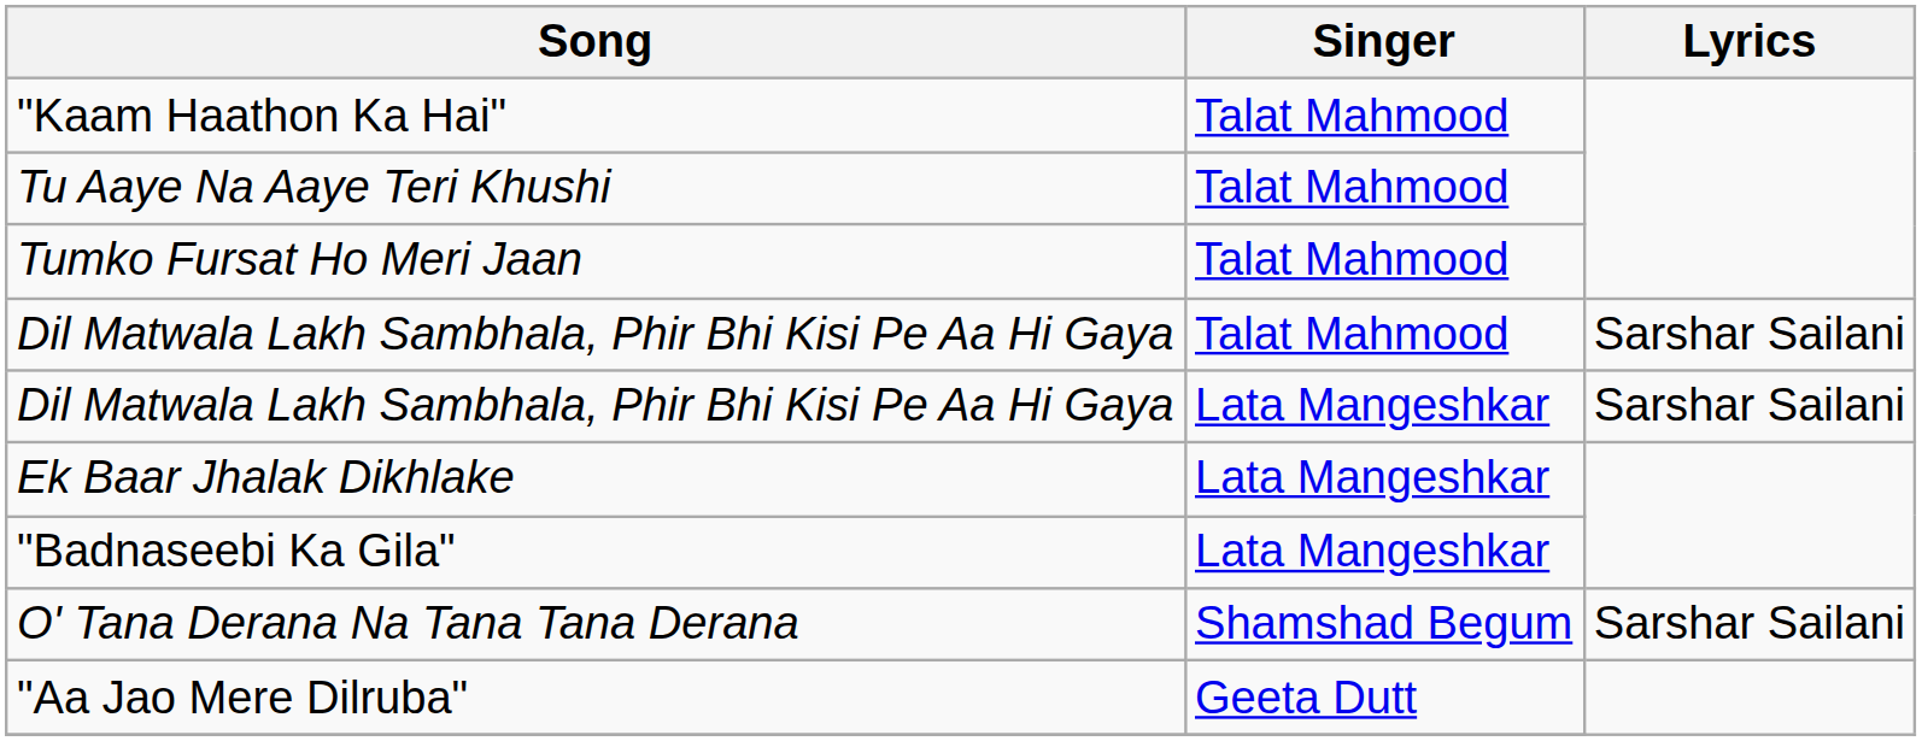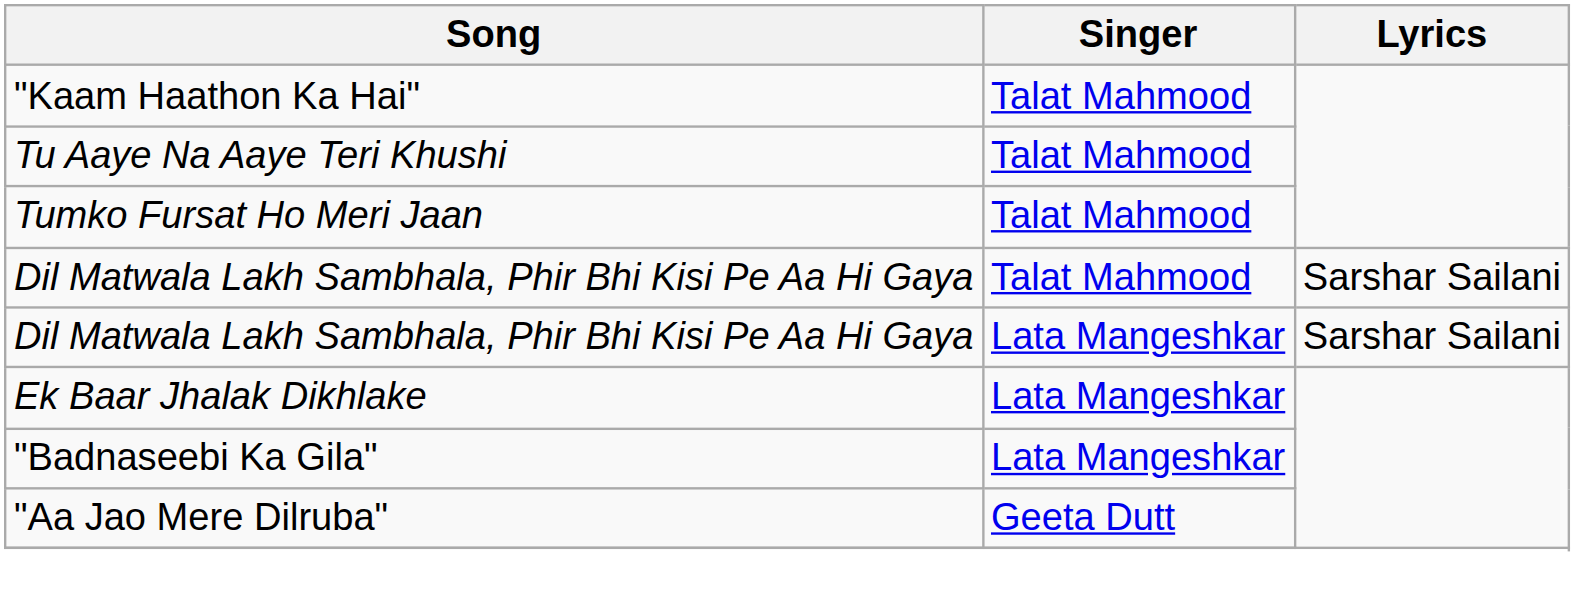 <table class="wikitable">
 <tr>
 <th>Song</th>
 <th>Singer</th>
 <th>Lyrics</th>
 </tr>
 <tr>
 <td>"Kaam Haathon Ka Hai"</td>
 <td><a href='#'>Talat Mahmood</a></td>
 </tr>
 <tr>
 <td><em>Tu Aaye Na Aaye Teri Khushi</em></td>
 <td><a href='#'>Talat Mahmood</a></td>
 </tr>
 <tr>
 <td><em>Tumko Fursat Ho Meri Jaan</em></td>
 <td><a href='#'>Talat Mahmood</a></td>
 </tr>
 <tr>
 <td><em>Dil Matwala Lakh Sambhala, Phir Bhi Kisi Pe Aa Hi Gaya</em></td>
 <td><a href='#'>Talat Mahmood</a></td>
 <td>Sarshar Sailani</td>
 </tr>
 <tr>
 <td><em>Dil Matwala Lakh Sambhala, Phir Bhi Kisi Pe Aa Hi Gaya</em></td>
 <td><a href='#'>Lata Mangeshkar</a></td>
 <td>Sarshar Sailani</td>
 </tr>
 <tr>
 <td><em>Ek Baar Jhalak Dikhlake</em></td>
 <td><a href='#'>Lata Mangeshkar</a></td>
 </tr>
 <tr>
 <td>"Badnaseebi Ka Gila"</td>
 <td><a href='#'>Lata Mangeshkar</a></td>
 </tr>
 <tr>
-<td><em>O' Tana Derana Na Tana Tana Derana</em></td>
-<td><a href='#'>Shamshad Begum</a></td>
-<td>Sarshar Sailani</td>
-</tr>
-<tr>
 <td>"Aa Jao Mere Dilruba"</td>
 <td><a href='#'>Geeta Dutt</a></td>
 </tr>
 <tr>
 </tr>
 </table>
